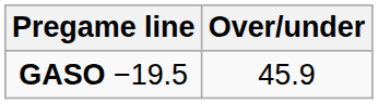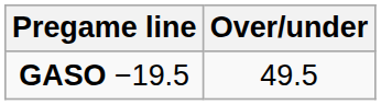 <table class="wikitable">
 <tr align="center">
 <th style=>Pregame line</th>
 <th style=>Over/under</th>
 </tr>
 <tr align="center">
 <td><strong>GASO</strong> −19.5</td>
-<td>45.9</td>
+<td>49.5</td>
 </tr>
 </table>
